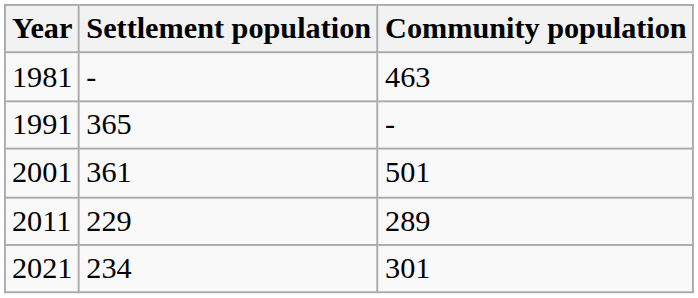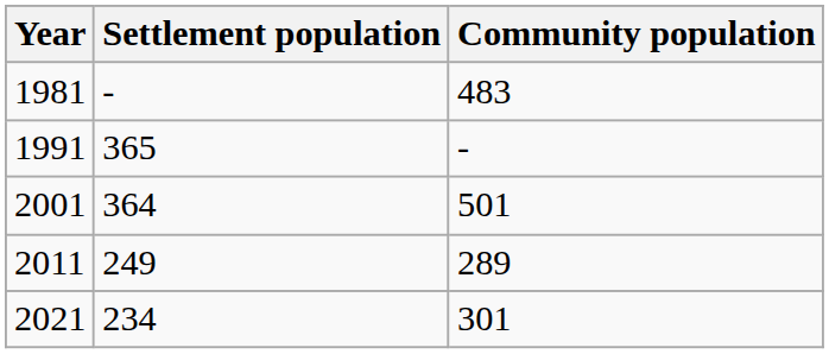 <table class="wikitable">
 <tr>
 <th>Year</th>
 <th>Settlement population</th>
 <th>Community population</th>
 </tr>
 <tr>
 <td>1981</td>
 <td>-</td>
-<td>463</td>
+<td>483</td>
 </tr>
 <tr>
 <td>1991</td>
 <td>365</td>
 <td>-</td>
 </tr>
 <tr>
 <td>2001</td>
-<td>361</td>
+<td>364</td>
 <td>501</td>
 </tr>
 <tr>
 <td>2011</td>
-<td>229</td>
+<td>249</td>
 <td>289</td>
 </tr>
 <tr>
 <td>2021</td>
 <td>234</td>
 <td>301</td>
 </tr>
 </table>
